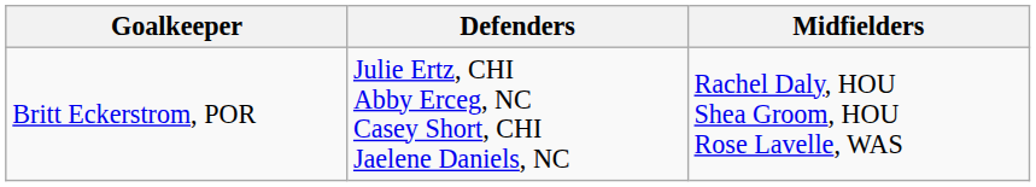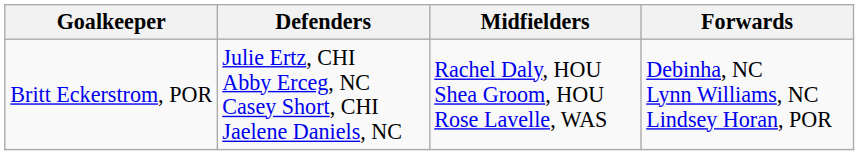 <table class="wikitable" style="margin:0 auto">
 <tr>
 <th style="width:25%;">Goalkeeper</th>
 <th style="width:25%;">Defenders</th>
 <th style="width:25%;">Midfielders</th>
+<th style="width:25%;">Forwards</th>
 </tr>
 <tr style="vertical-align:center;">
 <td> <a href='#'>Britt Eckerstrom</a>, POR</td>
 <td> <a href='#'>Julie Ertz</a>, CHI<br> <a href='#'>Abby Erceg</a>, NC<br> <a href='#'>Casey Short</a>, CHI<br> <a href='#'>Jaelene Daniels</a>, NC</td>
 <td> <a href='#'>Rachel Daly</a>, HOU<br> <a href='#'>Shea Groom</a>, HOU<br> <a href='#'>Rose Lavelle</a>, WAS</td>
+<td> <a href='#'>Debinha</a>, NC<br> <a href='#'>Lynn Williams</a>, NC<br> <a href='#'>Lindsey Horan</a>, POR</td>
 </tr>
 </table>
